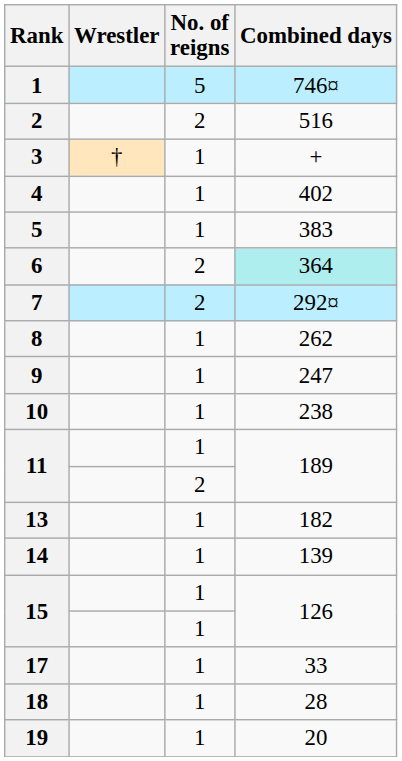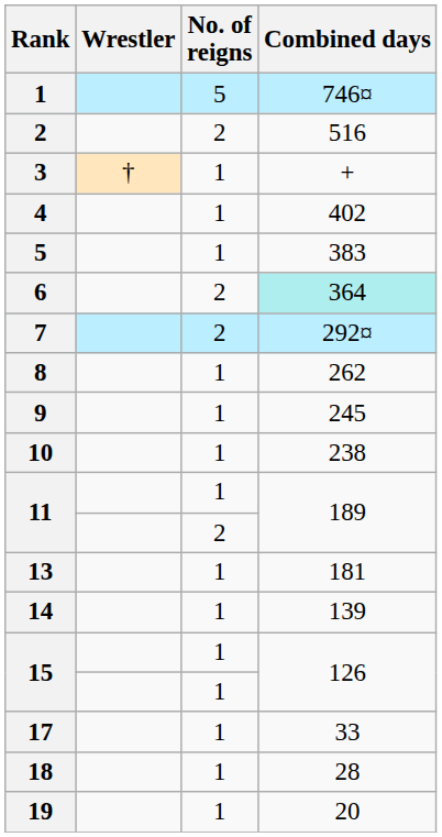 <table class="wikitable sortable" style="text-align: center">
 <tr>
 <th>Rank</th>
 <th>Wrestler</th>
 <th>No. of<br>reigns</th>
 <th data-sort-type="number">Combined days</th>
 </tr>
 <tr style="background-color:#bbeeff"|>
 <th>1</th>
 <td></td>
 <td>5</td>
 <td>746¤</td>
 </tr>
 <tr>
 <th>2</th>
 <td></td>
 <td>2</td>
 <td>516</td>
 </tr>
 <tr>
 <th>3</th>
 <td style="background-color: #ffe6bd;"> †</td>
 <td>1</td>
 <td>+</td>
 </tr>
 <tr>
 <th>4</th>
 <td></td>
 <td>1</td>
 <td>402</td>
 </tr>
 <tr>
 <th>5</th>
 <td></td>
 <td>1</td>
 <td>383</td>
 </tr>
 <tr>
 <th>6</th>
 <td></td>
 <td>2</td>
 <td style="background: paleturquoise;">364</td>
 </tr>
 <tr style="background-color:#bbeeff"|>
 <th>7</th>
 <td></td>
 <td>2</td>
 <td>292¤</td>
 </tr>
 <tr>
 <th>8</th>
 <td></td>
 <td>1</td>
 <td>262</td>
 </tr>
 <tr>
 <th>9</th>
 <td></td>
 <td>1</td>
-<td>247</td>
+<td>245</td>
 </tr>
 <tr>
 <th>10</th>
 <td></td>
 <td>1</td>
 <td>238</td>
 </tr>
 <tr>
 <th rowspan="2">11</th>
 <td></td>
 <td>1</td>
 <td rowspan=2>189</td>
 </tr>
 <tr>
 <td></td>
 <td>2</td>
 </tr>
 <tr>
 <th>13</th>
 <td></td>
 <td>1</td>
-<td>182</td>
+<td>181</td>
 </tr>
 <tr>
 <th>14</th>
 <td></td>
 <td>1</td>
 <td>139</td>
 </tr>
 <tr>
 <th rowspan=2>15</th>
 <td></td>
 <td>1</td>
 <td rowspan=2>126</td>
 </tr>
 <tr>
 <td></td>
 <td>1</td>
 </tr>
 <tr>
 <th>17</th>
 <td></td>
 <td>1</td>
 <td>33</td>
 </tr>
 <tr>
 <th>18</th>
 <td></td>
 <td>1</td>
 <td>28</td>
 </tr>
 <tr>
 <th>19</th>
 <td></td>
 <td>1</td>
 <td>20</td>
 </tr>
 </table>
